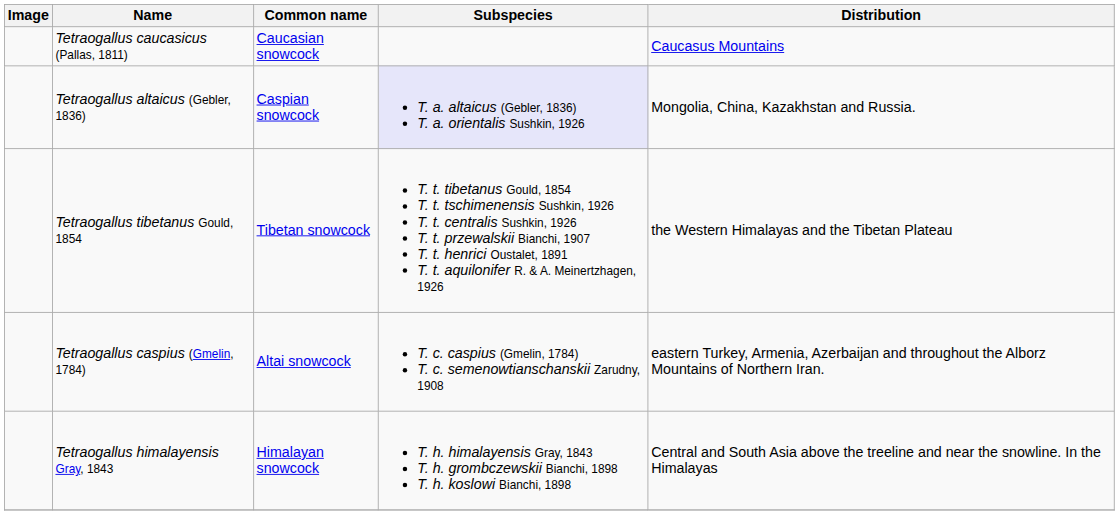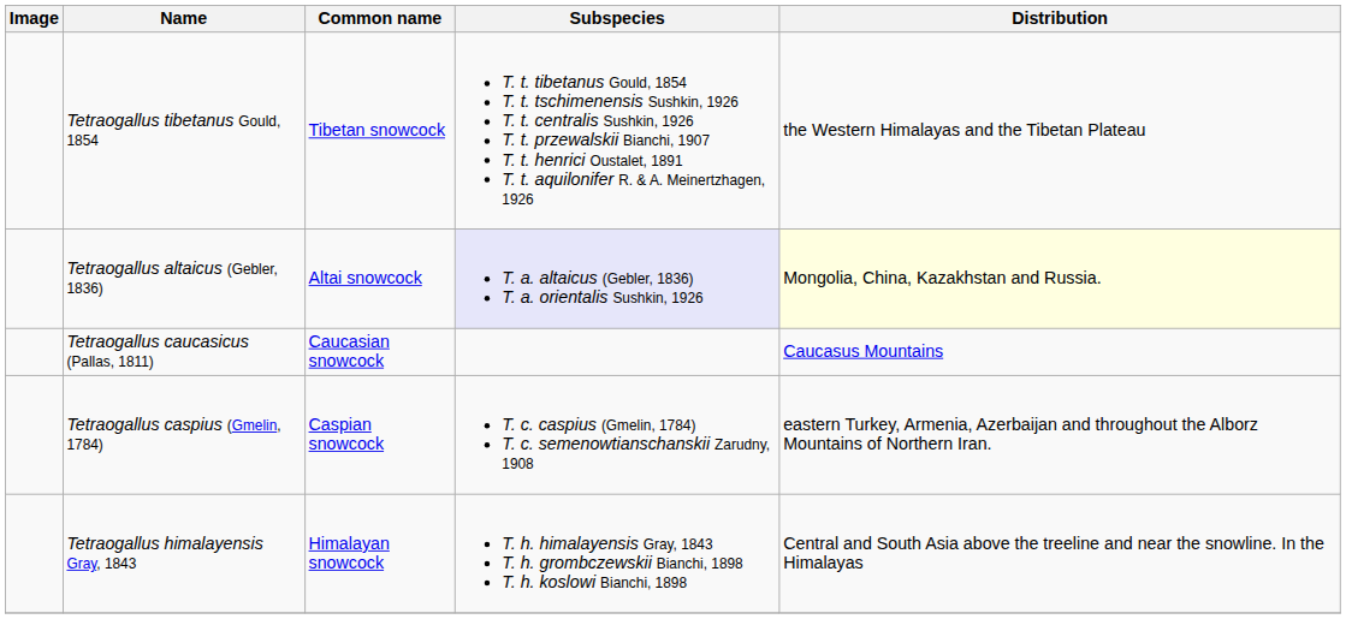 <table class="wikitable sortable">
 <tr>
 <th>Image</th>
 <th>Name</th>
 <th>Common name</th>
 <th>Subspecies</th>
 <th>Distribution</th>
 </tr>
 <tr>
 <td></td>
+<td><em>Tetraogallus tibetanus</em> <small>Gould, 1854</small></td>
+<td><a href='#'>Tibetan snowcock</a></td>
+<td><br><ul><li><em>T. t. tibetanus</em> <small>Gould, 1854</small></li><li><em>T. t. tschimenensis</em> <small>Sushkin, 1926</small></li><li><em>T. t. centralis</em> <small>Sushkin, 1926</small></li><li><em>T. t. przewalskii</em> <small>Bianchi, 1907</small></li><li><em>T. t. henrici</em> <small>Oustalet, 1891</small></li><li><em>T. t. aquilonifer</em> <small>R. & A. Meinertzhagen, 1926</small></li></ul></td>
+<td>the Western Himalayas and the Tibetan Plateau</td>
+</tr>
+<tr>
+<td></td>
+<td><em>Tetraogallus altaicus</em> <small>(Gebler, 1836)</small></td>
+<td><a href='#'>Altai snowcock</a></td>
+<td style="background: lavender;"><br><ul><li><em>T. a. altaicus</em> <small>(Gebler, 1836)</small></li><li><em>T. a. orientalis</em> <small>Sushkin, 1926</small></li></ul></td>
+<td style="background: lightyellow;">Mongolia, China, Kazakhstan and Russia.</td>
+</tr>
+<tr>
+<td></td>
 <td><em>Tetraogallus caucasicus</em> <small>(Pallas, 1811)</small></td>
 <td><a href='#'>Caucasian snowcock</a></td>
 <td></td>
 <td><a href='#'>Caucasus Mountains</a></td>
 </tr>
 <tr>
 <td></td>
-<td><em>Tetraogallus altaicus</em> <small>(Gebler, 1836)</small></td>
+<td><em>Tetraogallus caspius</em> <small>(<a href='#'>Gmelin</a>, 1784)</small></td>
 <td><a href='#'>Caspian snowcock</a></td>
-<td style="background: lavender;"><br><ul><li><em>T. a. altaicus</em> <small>(Gebler, 1836)</small></li><li><em>T. a. orientalis</em> <small>Sushkin, 1926</small></li></ul></td>
-<td>Mongolia, China, Kazakhstan and Russia.</td>
-</tr>
-<tr>
-<td></td>
-<td><em>Tetraogallus tibetanus</em> <small>Gould, 1854</small></td>
-<td><a href='#'>Tibetan snowcock</a></td>
-<td><br><ul><li><em>T. t. tibetanus</em> <small>Gould, 1854</small></li><li><em>T. t. tschimenensis</em> <small>Sushkin, 1926</small></li><li><em>T. t. centralis</em> <small>Sushkin, 1926</small></li><li><em>T. t. przewalskii</em> <small>Bianchi, 1907</small></li><li><em>T. t. henrici</em> <small>Oustalet, 1891</small></li><li><em>T. t. aquilonifer</em> <small>R. & A. Meinertzhagen, 1926</small></li></ul></td>
-<td>the Western Himalayas and the Tibetan Plateau</td>
-</tr>
-<tr>
-<td></td>
-<td><em>Tetraogallus caspius</em> <small>(<a href='#'>Gmelin</a>, 1784)</small></td>
-<td><a href='#'>Altai snowcock</a></td>
 <td><br><ul><li><em>T. c. caspius</em> <small>(Gmelin, 1784)</small></li><li><em>T. c. semenowtianschanskii</em> <small>Zarudny, 1908</small></li></ul></td>
 <td>eastern Turkey, Armenia, Azerbaijan and throughout the Alborz Mountains of Northern Iran.</td>
 </tr>
 <tr>
 <td></td>
 <td><em>Tetraogallus himalayensis</em> <small><a href='#'>Gray</a>, 1843</small></td>
 <td><a href='#'>Himalayan snowcock</a></td>
 <td><br><ul><li><em>T. h. himalayensis</em> <small>Gray, 1843</small></li><li><em>T. h. grombczewskii</em> <small>Bianchi, 1898</small></li><li><em>T. h. koslowi</em> <small>Bianchi, 1898</small></li></ul></td>
 <td>Central and South Asia above the treeline and near the snowline. In the Himalayas</td>
 </tr>
 <tr>
 </tr>
 </table>
